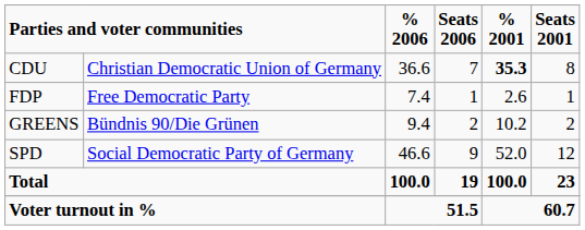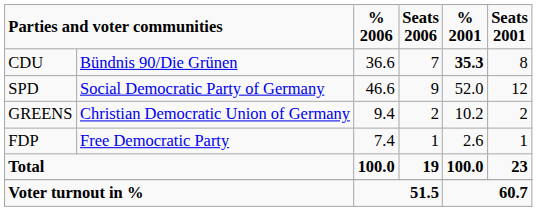 <table class="wikitable">
 <tr --  class="hintergrundfarbe5">
 <td colspan="2"><strong>Parties and voter communities</strong></td>
 <td align="center"><strong>%<br>2006</strong></td>
 <td align="center"><strong>Seats<br>2006</strong></td>
 <td align="center"><strong>%<br>2001</strong></td>
 <td align="center"><strong>Seats<br>2001</strong></td>
 </tr>
 <tr --->
 <td>CDU</td>
-<td><a href='#'>Christian Democratic Union of Germany</a></td>
+<td><a href='#'>Bündnis 90/Die Grünen</a></td>
 <td align="right">36.6</td>
 <td align="right">7</td>
 <td align="right"><strong>35.3</strong></td>
 <td align="right">8</td>
+</tr>
+<tr --->
+<td>SPD</td>
+<td><a href='#'>Social Democratic Party of Germany</a></td>
+<td align="right">46.6</td>
+<td align="right">9</td>
+<td align="right">52.0</td>
+<td align="right">12</td>
+</tr>
+<tr --->
+<td>GREENS</td>
+<td><a href='#'>Christian Democratic Union of Germany</a></td>
+<td align="right">9.4</td>
+<td align="right">2</td>
+<td align="right">10.2</td>
+<td align="right">2</td>
 </tr>
 <tr --->
 <td>FDP</td>
 <td><a href='#'>Free Democratic Party</a></td>
 <td align="right">7.4</td>
 <td align="right">1</td>
 <td align="right">2.6</td>
 <td align="right">1</td>
-</tr>
-<tr --->
-<td>GREENS</td>
-<td><a href='#'>Bündnis 90/Die Grünen</a></td>
-<td align="right">9.4</td>
-<td align="right">2</td>
-<td align="right">10.2</td>
-<td align="right">2</td>
-</tr>
-<tr --->
-<td>SPD</td>
-<td><a href='#'>Social Democratic Party of Germany</a></td>
-<td align="right">46.6</td>
-<td align="right">9</td>
-<td align="right">52.0</td>
-<td align="right">12</td>
 </tr>
 <tr --- class="hintergrundfarbe5">
 <td colspan="2"><strong>Total</strong></td>
 <td align="right"><strong>100.0</strong></td>
 <td align="right"><strong>19</strong></td>
 <td align="right"><strong>100.0</strong></td>
 <td align="right"><strong>23</strong></td>
 </tr>
 <tr --->
 </tr>
 <tr --- class="hintergrundfarbe5">
 <td colspan="2"><strong>Voter turnout in %</strong></td>
 <td colspan="2" align="right"><strong>51.5</strong></td>
 <td colspan="2" align="right"><strong>60.7</strong></td>
 </tr>
 </table>
